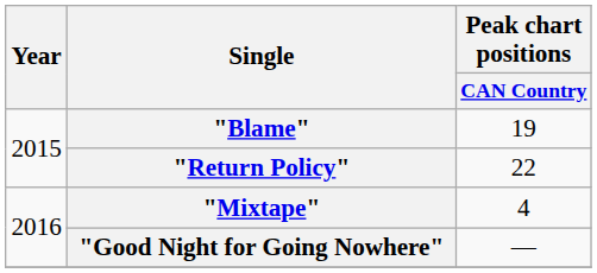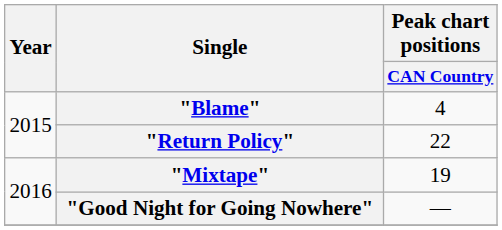 <table class="wikitable plainrowheaders" style="text-align:center;">
 <tr>
 <th rowspan="2" style="width:1em;">Year</th>
 <th rowspan="2" style="width:15em;">Single</th>
 <th colspan="1">Peak chart<br> positions</th>
 </tr>
 <tr style="font-size:smaller;">
 <th width="style=width:3em;"><a href='#'>CAN Country</a><br></th>
 </tr>
 <tr>
 <td rowspan="2">2015</td>
 <th scope="row">"<a href='#'>Blame</a>"</th>
-<td>19</td>
+<td>4</td>
 </tr>
 <tr>
 <th scope="row">"<a href='#'>Return Policy</a>"</th>
 <td>22</td>
 </tr>
 <tr>
 <td rowspan="2">2016</td>
 <th scope="row">"<a href='#'>Mixtape</a>"</th>
-<td>4</td>
+<td>19</td>
 </tr>
 <tr>
 <th scope="row">"Good Night for Going Nowhere"</th>
 <td>—</td>
 </tr>
 <tr>
 </tr>
 </table>
